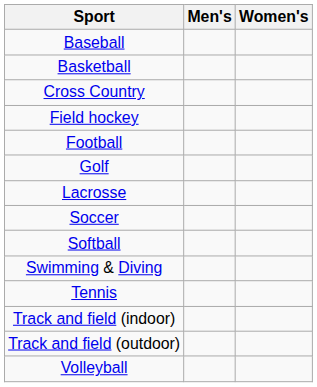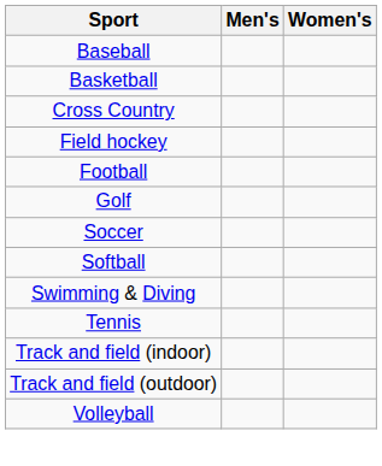 <table class="wikitable" style="text-align:center;">
 <tr>
 <th>Sport</th>
 <th>Men's</th>
 <th>Women's</th>
 </tr>
 <tr>
 <td><a href='#'>Baseball</a></td>
 <td></td>
 <td></td>
 </tr>
 <tr>
 <td><a href='#'>Basketball</a></td>
 <td></td>
 <td></td>
 </tr>
 <tr>
 <td><a href='#'>Cross Country</a></td>
 <td></td>
 <td></td>
 </tr>
 <tr>
 <td><a href='#'>Field hockey</a></td>
 <td></td>
 <td></td>
 </tr>
 <tr>
 <td><a href='#'>Football</a></td>
 <td></td>
 <td></td>
 </tr>
 <tr>
 <td><a href='#'>Golf</a></td>
-<td></td>
-<td></td>
-</tr>
-<tr>
-<td><a href='#'>Lacrosse</a></td>
 <td></td>
 <td></td>
 </tr>
 <tr>
 <td><a href='#'>Soccer</a></td>
 <td></td>
 <td></td>
 </tr>
 <tr>
 <td><a href='#'>Softball</a></td>
 <td></td>
 <td></td>
 </tr>
 <tr>
 <td><a href='#'>Swimming</a> & <a href='#'>Diving</a></td>
 <td></td>
 <td></td>
 </tr>
 <tr>
 <td><a href='#'>Tennis</a></td>
 <td></td>
 <td></td>
 </tr>
 <tr>
 <td><a href='#'>Track and field</a> (indoor)</td>
 <td></td>
 <td></td>
 </tr>
 <tr>
 <td><a href='#'>Track and field</a> (outdoor)</td>
 <td></td>
 <td></td>
 </tr>
 <tr>
 <td><a href='#'>Volleyball</a></td>
 <td></td>
 <td></td>
 </tr>
 </table>
